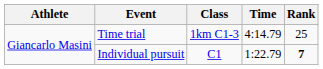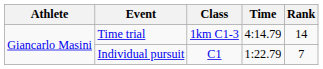 <table class=wikitable style=font-size:95%;text-align:center>
 <tr>
 <th>Athlete</th>
 <th>Event</th>
 <th>Class</th>
 <th>Time</th>
 <th>Rank</th>
 </tr>
 <tr align=center>
 <td align=left rowspan=2><a href='#'>Giancarlo Masini</a></td>
 <td align=left><a href='#'>Time trial</a></td>
 <td><a href='#'>1km C1-3</a></td>
 <td>4:14.79</td>
-<td>25</td>
+<td>14</td>
 </tr>
 <tr align=center>
 <td align=left><a href='#'>Individual pursuit</a></td>
 <td><a href='#'>C1</a></td>
 <td>1:22.79</td>
-<td><strong>7</strong></td>
+<td>7</td>
 </tr>
 </table>
